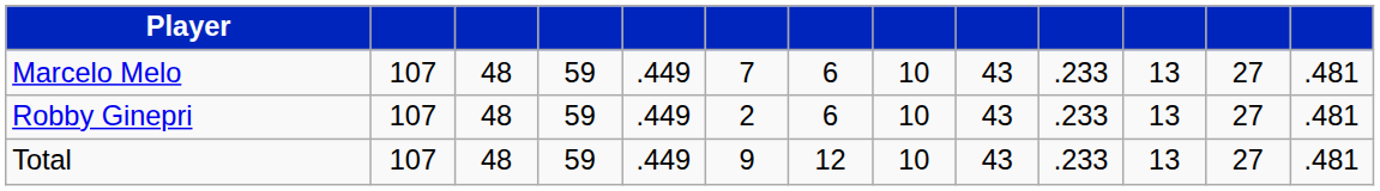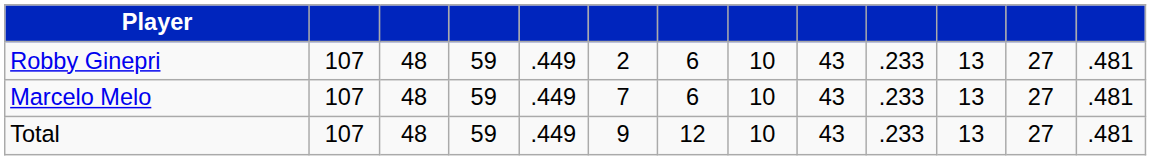 <table class="wikitable" style="text-align:center">
 <tr>
 <th style="background:#0025BD; color:white" width="200px">Player</th>
 <th style="background:#0025BD; color:white" width="40px"></th>
 <th style="background:#0025BD; color:white" width="40px"></th>
 <th style="background:#0025BD; color:white" width="40px"></th>
 <th style="background:#0025BD; color:white" width="40px"></th>
 <th style="background:#0025BD; color:white" width="40px"></th>
 <th style="background:#0025BD; color:white" width="40px"></th>
 <th style="background:#0025BD; color:white" width="40px"></th>
 <th style="background:#0025BD; color:white" width="40px"></th>
 <th style="background:#0025BD; color:white" width="40px"></th>
 <th style="background:#0025BD; color:white" width="40px"></th>
 <th style="background:#0025BD; color:white" width="40px"></th>
 <th style="background:#0025BD; color:white" width="40px"></th>
 </tr>
 <tr>
-<td style="text-align:left"><a href='#'>Marcelo Melo</a></td>
+<td style="text-align:left"><a href='#'>Robby Ginepri</a></td>
 <td>107</td>
 <td>48</td>
 <td>59</td>
 <td>.449</td>
-<td>7</td>
+<td>2</td>
 <td>6</td>
 <td>10</td>
 <td>43</td>
 <td>.233</td>
 <td>13</td>
 <td>27</td>
 <td>.481</td>
 </tr>
 <tr>
-<td style="text-align:left"><a href='#'>Robby Ginepri</a></td>
+<td style="text-align:left"><a href='#'>Marcelo Melo</a></td>
 <td>107</td>
 <td>48</td>
 <td>59</td>
 <td>.449</td>
-<td>2</td>
+<td>7</td>
 <td>6</td>
 <td>10</td>
 <td>43</td>
 <td>.233</td>
 <td>13</td>
 <td>27</td>
 <td>.481</td>
 </tr>
 <tr>
 <td style="text-align:left">Total</td>
 <td>107</td>
 <td>48</td>
 <td>59</td>
 <td>.449</td>
 <td>9</td>
 <td>12</td>
 <td>10</td>
 <td>43</td>
 <td>.233</td>
 <td>13</td>
 <td>27</td>
 <td>.481</td>
 </tr>
 </table>
